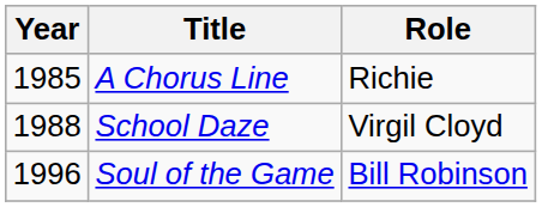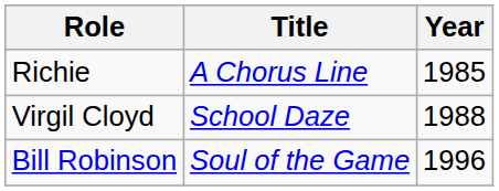 <table class="wikitable">
 <tr>
+<th>Role</th>
+<th>Title</th>
 <th>Year</th>
-<th>Title</th>
-<th>Role</th>
 </tr>
 <tr>
+<td>Richie</td>
+<td><em><a href='#'>A Chorus Line</a></em></td>
 <td>1985</td>
-<td><em><a href='#'>A Chorus Line</a></em></td>
-<td>Richie</td>
 </tr>
 <tr>
+<td>Virgil Cloyd</td>
+<td><em><a href='#'>School Daze</a></em></td>
 <td>1988</td>
-<td><em><a href='#'>School Daze</a></em></td>
-<td>Virgil Cloyd</td>
 </tr>
 <tr>
+<td><a href='#'>Bill Robinson</a></td>
+<td><em><a href='#'>Soul of the Game</a></em></td>
 <td>1996</td>
-<td><em><a href='#'>Soul of the Game</a></em></td>
-<td><a href='#'>Bill Robinson</a></td>
 </tr>
 </table>
